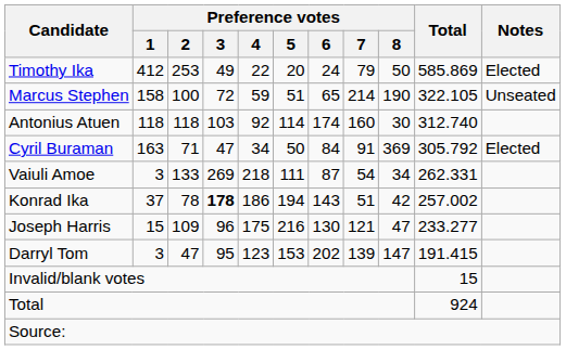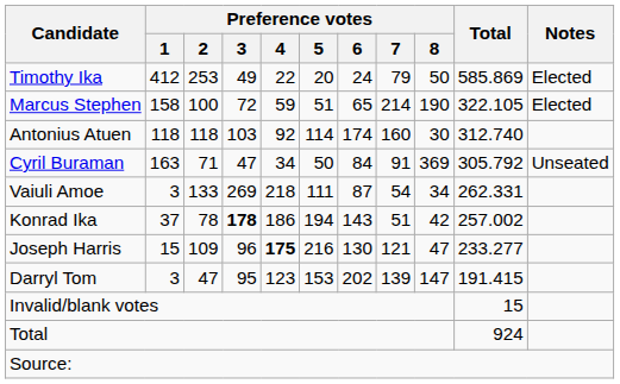 <table class=wikitable style=text-align:right>
 <tr>
 <th rowspan=2>Candidate</th>
 <th colspan=8>Preference votes</th>
 <th rowspan=2>Total</th>
 <th rowspan=2>Notes</th>
 </tr>
 <tr>
 <th>1</th>
 <th>2</th>
 <th>3</th>
 <th>4</th>
 <th>5</th>
 <th>6</th>
 <th>7</th>
 <th>8</th>
 </tr>
 <tr>
 <td align=left><a href='#'>Timothy Ika</a></td>
 <td>412</td>
 <td>253</td>
 <td>49</td>
 <td>22</td>
 <td>20</td>
 <td>24</td>
 <td>79</td>
 <td>50</td>
 <td>585.869</td>
 <td align=left>Elected</td>
 </tr>
 <tr>
 <td align=left><a href='#'>Marcus Stephen</a></td>
 <td>158</td>
 <td>100</td>
 <td>72</td>
 <td>59</td>
 <td>51</td>
 <td>65</td>
 <td>214</td>
 <td>190</td>
 <td>322.105</td>
-<td align=left>Unseated</td>
+<td align=left>Elected</td>
 </tr>
 <tr>
 <td align=left>Antonius Atuen</td>
 <td>118</td>
 <td>118</td>
 <td>103</td>
 <td>92</td>
 <td>114</td>
 <td>174</td>
 <td>160</td>
 <td>30</td>
 <td>312.740</td>
 <td></td>
 </tr>
 <tr>
 <td align=left><a href='#'>Cyril Buraman</a></td>
 <td>163</td>
 <td>71</td>
 <td>47</td>
 <td>34</td>
 <td>50</td>
 <td>84</td>
 <td>91</td>
 <td>369</td>
 <td>305.792</td>
-<td align=left>Elected</td>
+<td align=left>Unseated</td>
 </tr>
 <tr>
 <td align=left>Vaiuli Amoe</td>
 <td>3</td>
 <td>133</td>
 <td>269</td>
 <td>218</td>
 <td>111</td>
 <td>87</td>
 <td>54</td>
 <td>34</td>
 <td>262.331</td>
 <td></td>
 </tr>
 <tr>
 <td align=left>Konrad Ika</td>
 <td>37</td>
 <td>78</td>
 <td><strong>178</strong></td>
 <td>186</td>
 <td>194</td>
 <td>143</td>
 <td>51</td>
 <td>42</td>
 <td>257.002</td>
 <td></td>
 </tr>
 <tr>
 <td align=left>Joseph Harris</td>
 <td>15</td>
 <td>109</td>
 <td>96</td>
-<td>175</td>
+<td><strong>175</strong></td>
 <td>216</td>
 <td>130</td>
 <td>121</td>
 <td>47</td>
 <td>233.277</td>
 <td></td>
 </tr>
 <tr>
 <td align=left>Darryl Tom</td>
 <td>3</td>
 <td>47</td>
 <td>95</td>
 <td>123</td>
 <td>153</td>
 <td>202</td>
 <td>139</td>
 <td>147</td>
 <td>191.415</td>
 <td></td>
 </tr>
 <tr>
 <td align=left colspan=9>Invalid/blank votes</td>
 <td>15</td>
 <td></td>
 </tr>
 <tr>
 <td align=left colspan=9>Total</td>
 <td>924</td>
 <td></td>
 </tr>
 <tr>
 <td align=left colspan=17>Source: </td>
 </tr>
 </table>
